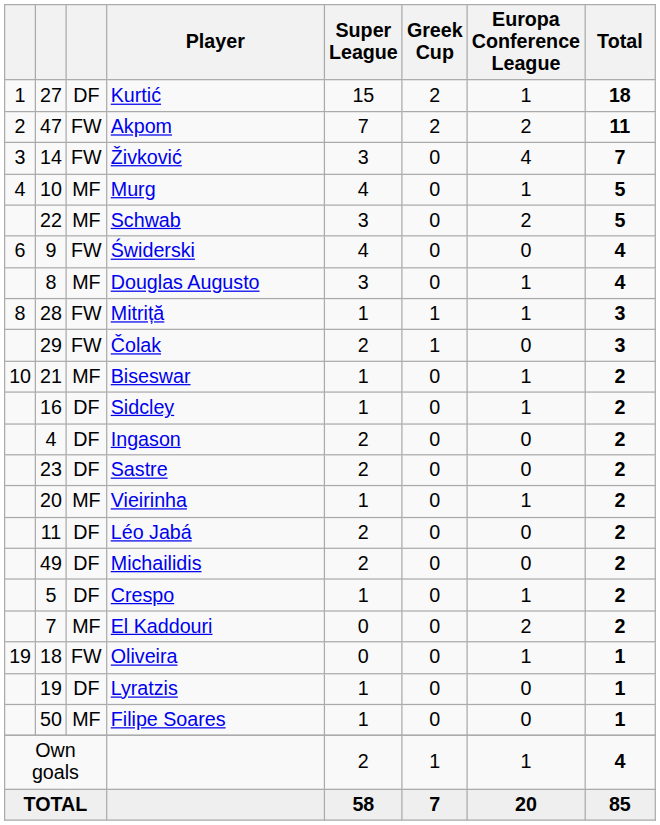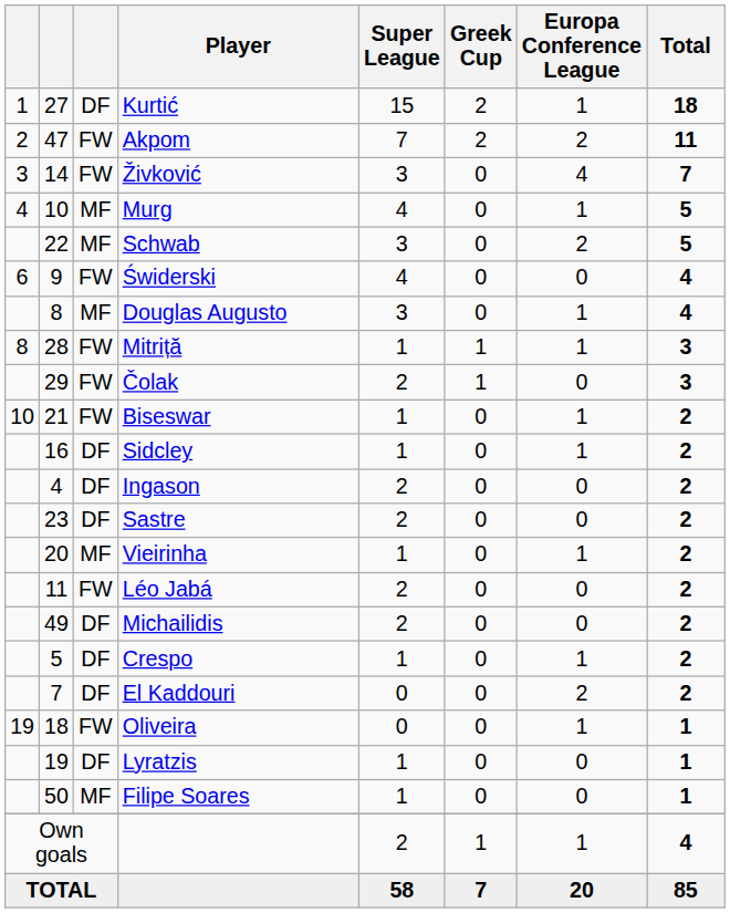 <table class="wikitable sortable" style="text-align:center">
 <tr>
 <th width=5></th>
 <th width=5></th>
 <th width=5></th>
 <th width=170>Player</th>
 <th width=30>Super League</th>
 <th width=30>Greek Cup</th>
 <th width=30px>Europa Conference League</th>
 <th width=50>Total</th>
 </tr>
 <tr>
 <td>1</td>
 <td>27</td>
 <td>DF</td>
 <td align=left> <a href='#'>Kurtić</a></td>
 <td>15</td>
 <td>2</td>
 <td>1</td>
 <td><strong>18</strong></td>
 </tr>
 <tr>
 <td>2</td>
 <td>47</td>
 <td>FW</td>
 <td align=left> <a href='#'>Akpom</a></td>
 <td>7</td>
 <td>2</td>
 <td>2</td>
 <td><strong>11</strong></td>
 </tr>
 <tr>
 <td>3</td>
 <td>14</td>
 <td>FW</td>
 <td align=left> <a href='#'>Živković</a></td>
 <td>3</td>
 <td>0</td>
 <td>4</td>
 <td><strong>7</strong></td>
 </tr>
 <tr>
 <td>4</td>
 <td>10</td>
 <td>MF</td>
 <td align=left> <a href='#'>Murg</a></td>
 <td>4</td>
 <td>0</td>
 <td>1</td>
 <td><strong>5</strong></td>
 </tr>
 <tr>
 <td></td>
 <td>22</td>
 <td>MF</td>
 <td align=left> <a href='#'>Schwab</a></td>
 <td>3</td>
 <td>0</td>
 <td>2</td>
 <td><strong>5</strong></td>
 </tr>
 <tr>
 <td>6</td>
 <td>9</td>
 <td>FW</td>
 <td align=left> <a href='#'>Świderski</a></td>
 <td>4</td>
 <td>0</td>
 <td>0</td>
 <td><strong>4</strong></td>
 </tr>
 <tr>
 <td></td>
 <td>8</td>
 <td>MF</td>
 <td align=left> <a href='#'>Douglas Augusto</a></td>
 <td>3</td>
 <td>0</td>
 <td>1</td>
 <td><strong>4</strong></td>
 </tr>
 <tr>
 <td>8</td>
 <td>28</td>
 <td>FW</td>
 <td align=left> <a href='#'>Mitriță</a></td>
 <td>1</td>
 <td>1</td>
 <td>1</td>
 <td><strong>3</strong></td>
 </tr>
 <tr>
 <td></td>
 <td>29</td>
 <td>FW</td>
 <td align=left> <a href='#'>Čolak</a></td>
 <td>2</td>
 <td>1</td>
 <td>0</td>
 <td><strong>3</strong></td>
 </tr>
 <tr>
 <td>10</td>
 <td>21</td>
-<td>MF</td>
+<td>FW</td>
 <td align=left> <a href='#'>Biseswar</a></td>
 <td>1</td>
 <td>0</td>
 <td>1</td>
 <td><strong>2</strong></td>
 </tr>
 <tr>
 <td></td>
 <td>16</td>
 <td>DF</td>
 <td align=left> <a href='#'>Sidcley</a></td>
 <td>1</td>
 <td>0</td>
 <td>1</td>
 <td><strong>2</strong></td>
 </tr>
 <tr>
 <td></td>
 <td>4</td>
 <td>DF</td>
 <td align=left> <a href='#'>Ingason</a></td>
 <td>2</td>
 <td>0</td>
 <td>0</td>
 <td><strong>2</strong></td>
 </tr>
 <tr>
 <td></td>
 <td>23</td>
 <td>DF</td>
 <td align=left> <a href='#'>Sastre</a></td>
 <td>2</td>
 <td>0</td>
 <td>0</td>
 <td><strong>2</strong></td>
 </tr>
 <tr>
 <td></td>
 <td>20</td>
 <td>MF</td>
 <td align=left> <a href='#'>Vieirinha</a></td>
 <td>1</td>
 <td>0</td>
 <td>1</td>
 <td><strong>2</strong></td>
 </tr>
 <tr>
 <td></td>
 <td>11</td>
-<td>DF</td>
+<td>FW</td>
 <td align=left> <a href='#'>Léo Jabá</a></td>
 <td>2</td>
 <td>0</td>
 <td>0</td>
 <td><strong>2</strong></td>
 </tr>
 <tr>
 <td></td>
 <td>49</td>
 <td>DF</td>
 <td align=left> <a href='#'>Michailidis</a></td>
 <td>2</td>
 <td>0</td>
 <td>0</td>
 <td><strong>2</strong></td>
 </tr>
 <tr>
 <td></td>
 <td>5</td>
 <td>DF</td>
 <td align=left> <a href='#'>Crespo</a></td>
 <td>1</td>
 <td>0</td>
 <td>1</td>
 <td><strong>2</strong></td>
 </tr>
 <tr>
 <td></td>
 <td>7</td>
-<td>MF</td>
+<td>DF</td>
 <td align=left> <a href='#'>El Kaddouri</a></td>
 <td>0</td>
 <td>0</td>
 <td>2</td>
 <td><strong>2</strong></td>
 </tr>
 <tr>
 <td>19</td>
 <td>18</td>
 <td>FW</td>
 <td align=left> <a href='#'>Oliveira</a></td>
 <td>0</td>
 <td>0</td>
 <td>1</td>
 <td><strong>1</strong></td>
 </tr>
 <tr>
 <td></td>
 <td>19</td>
 <td>DF</td>
 <td align=left> <a href='#'>Lyratzis</a></td>
 <td>1</td>
 <td>0</td>
 <td>0</td>
 <td><strong>1</strong></td>
 </tr>
 <tr>
 <td></td>
 <td>50</td>
 <td>MF</td>
 <td align=left> <a href='#'>Filipe Soares</a></td>
 <td>1</td>
 <td>0</td>
 <td>0</td>
 <td><strong>1</strong></td>
 </tr>
 <tr>
 </tr>
 <tr>
 <td colspan="3">Own goals</td>
 <td></td>
 <td>2</td>
 <td>1</td>
 <td>1</td>
 <td><strong>4</strong></td>
 </tr>
 <tr bgcolor="#EFEFEF">
 <td colspan=3><strong>TOTAL</strong></td>
 <td></td>
 <td><strong>58</strong></td>
 <td><strong>7</strong></td>
 <td><strong>20</strong></td>
 <td><strong>85</strong></td>
 </tr>
 </table>
